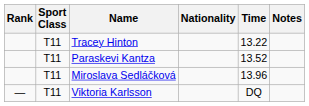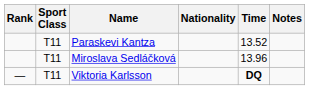 <table class="wikitable sortable" style="text-align:center">
 <tr>
 <th>Rank</th>
 <th>Sport<br>Class</th>
 <th>Name</th>
 <th>Nationality</th>
 <th>Time</th>
 <th>Notes</th>
-</tr>
-<tr>
-<td></td>
-<td>T11</td>
-<td align=left><a href='#'>Tracey Hinton</a></td>
-<td align=left></td>
-<td>13.22</td>
-<td></td>
 </tr>
 <tr>
 <td></td>
 <td>T11</td>
 <td align=left><a href='#'>Paraskevi Kantza</a></td>
 <td align=left></td>
 <td>13.52</td>
 <td></td>
 </tr>
 <tr>
 <td></td>
 <td>T11</td>
 <td align=left><a href='#'>Miroslava Sedláčková</a></td>
 <td align=left></td>
 <td>13.96</td>
 <td></td>
 </tr>
 <tr>
 <td>—</td>
 <td>T11</td>
 <td align=left><a href='#'>Viktoria Karlsson</a></td>
 <td align=left></td>
-<td>DQ</td>
+<td><strong>DQ</strong></td>
 <td></td>
 </tr>
 </table>
